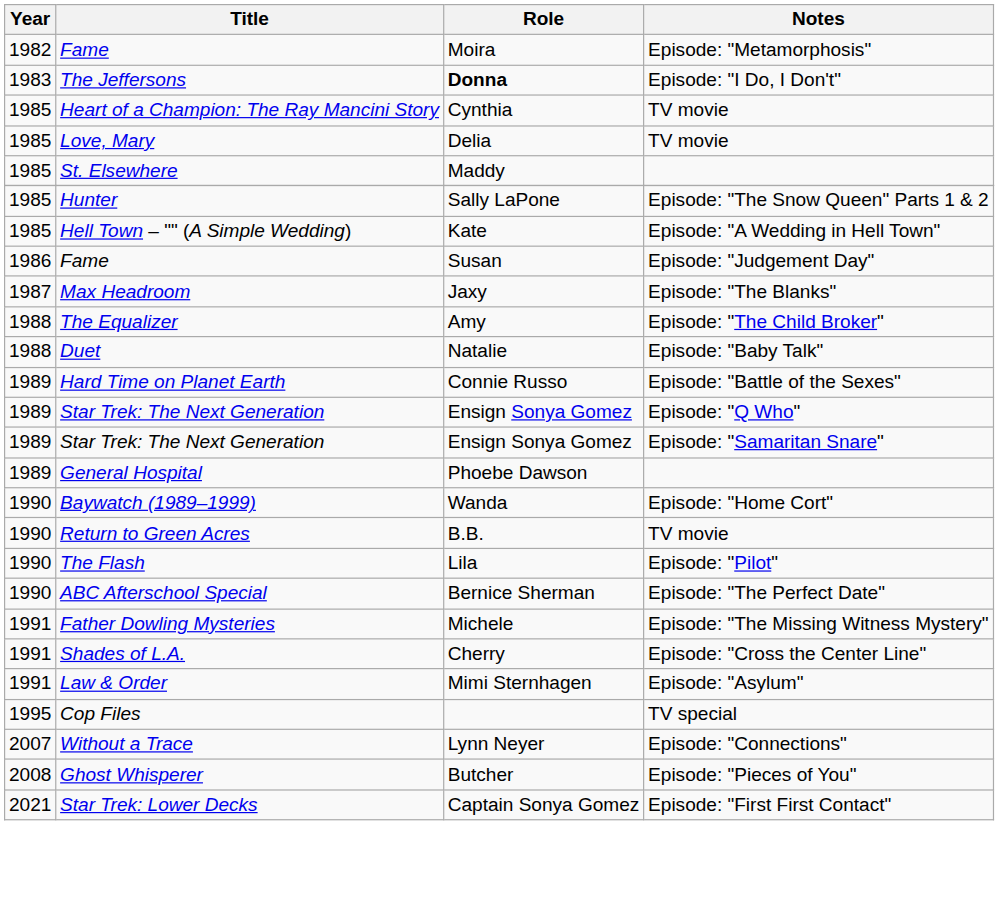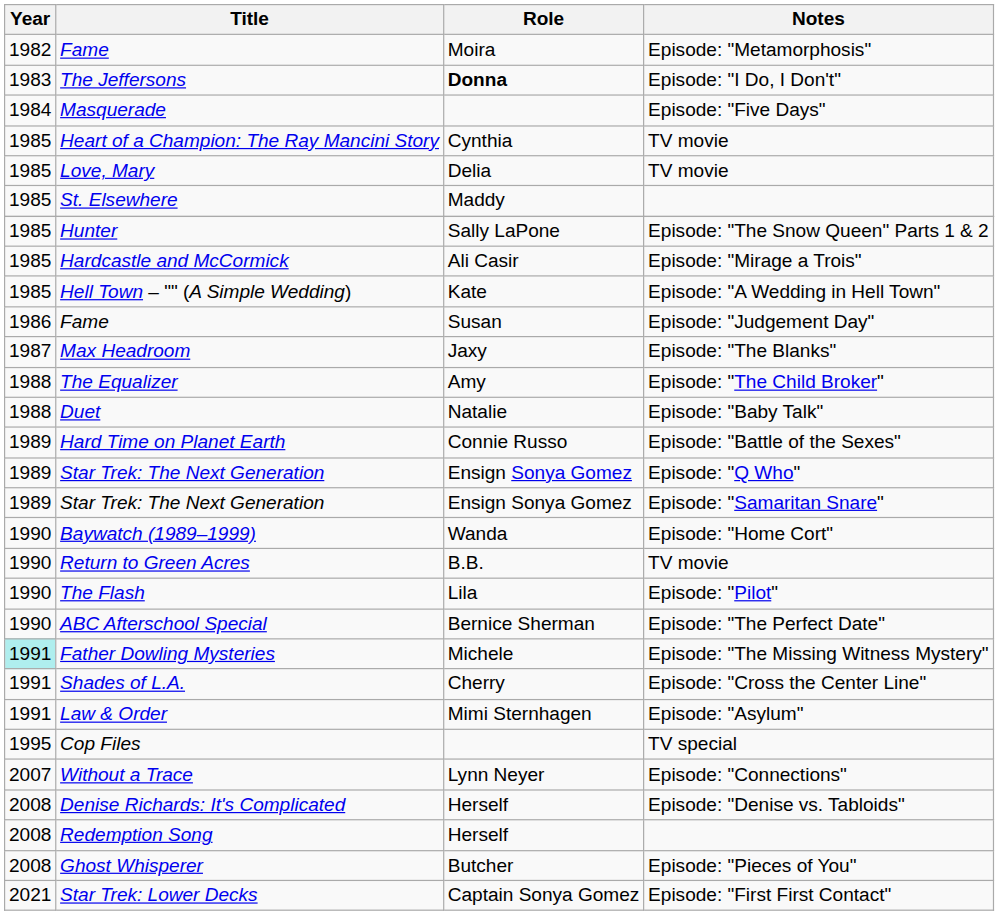 <table class="wikitable sortable">
 <tr>
 <th>Year</th>
 <th>Title</th>
 <th>Role</th>
 <th>Notes</th>
 </tr>
 <tr>
 <td>1982</td>
 <td><em><a href='#'>Fame</a></em></td>
 <td>Moira</td>
 <td>Episode: "Metamorphosis" </td>
 </tr>
 <tr>
 <td>1983</td>
 <td><em><a href='#'>The Jeffersons</a></em></td>
 <td><strong>Donna</strong></td>
 <td>Episode: "I Do, I Don't" </td>
+</tr>
+<tr>
+<td>1984</td>
+<td><em><a href='#'>Masquerade</a></em></td>
+<td></td>
+<td>Episode: "Five Days" </td>
 </tr>
 <tr>
 <td>1985</td>
 <td><em><a href='#'>Heart of a Champion: The Ray Mancini Story</a></em></td>
 <td>Cynthia</td>
 <td>TV movie</td>
 </tr>
 <tr>
 <td>1985</td>
 <td><em><a href='#'>Love, Mary</a></em></td>
 <td>Delia</td>
 <td>TV movie</td>
 </tr>
 <tr>
 <td>1985</td>
 <td><em><a href='#'>St. Elsewhere</a></em></td>
 <td>Maddy</td>
 <td></td>
 </tr>
 <tr>
 </tr>
 <tr>
 <td>1985</td>
 <td><em><a href='#'>Hunter</a></em></td>
 <td>Sally LaPone</td>
 <td>Episode: "The Snow Queen" Parts 1 & 2 </td>
+</tr>
+<tr>
+<td>1985</td>
+<td><em><a href='#'>Hardcastle and McCormick</a></em></td>
+<td>Ali Casir</td>
+<td>Episode: "Mirage a Trois" </td>
 </tr>
 <tr>
 <td>1985</td>
 <td><em><a href='#'>Hell Town</a></em> – "" (<em>A Simple Wedding</em>)</td>
 <td>Kate</td>
 <td>Episode: "A Wedding in Hell Town" </td>
 </tr>
 <tr>
 <td>1986</td>
 <td><em>Fame</em></td>
 <td>Susan</td>
 <td>Episode: "Judgement Day" </td>
 </tr>
 <tr>
 <td>1987</td>
 <td><em><a href='#'>Max Headroom</a></em></td>
 <td>Jaxy</td>
 <td>Episode: "The Blanks" </td>
 </tr>
 <tr>
 <td>1988</td>
 <td><em><a href='#'>The Equalizer</a></em></td>
 <td>Amy</td>
 <td>Episode: "<a href='#'>The Child Broker</a>" </td>
 </tr>
 <tr>
 <td>1988</td>
 <td><em><a href='#'>Duet</a></em></td>
 <td>Natalie</td>
 <td>Episode: "Baby Talk" </td>
 </tr>
 <tr>
 <td>1989</td>
 <td><em><a href='#'>Hard Time on Planet Earth</a></em></td>
 <td>Connie Russo</td>
 <td>Episode: "Battle of the Sexes" </td>
 </tr>
 <tr>
 <td>1989</td>
 <td><em><a href='#'>Star Trek: The Next Generation</a></em></td>
 <td>Ensign <a href='#'>Sonya Gomez</a></td>
 <td>Episode: "<a href='#'>Q Who</a>" </td>
 </tr>
 <tr>
 <td>1989</td>
 <td><em>Star Trek: The Next Generation</em></td>
 <td>Ensign Sonya Gomez</td>
 <td>Episode: "<a href='#'>Samaritan Snare</a>" </td>
 </tr>
 <tr>
-<td>1989</td>
-<td><em><a href='#'>General Hospital</a></em></td>
-<td>Phoebe Dawson</td>
-<td></td>
-</tr>
-<tr>
 <td>1990</td>
 <td><em><a href='#'>Baywatch (1989–1999)</a></em></td>
 <td>Wanda</td>
 <td>Episode: "Home Cort" </td>
 </tr>
 <tr>
 <td>1990</td>
 <td><em><a href='#'>Return to Green Acres</a></em></td>
 <td>B.B.</td>
 <td>TV movie</td>
 </tr>
 <tr>
 <td>1990</td>
 <td><em><a href='#'>The Flash</a></em></td>
 <td>Lila</td>
 <td>Episode: "<a href='#'>Pilot</a>" </td>
 </tr>
 <tr>
 <td>1990</td>
 <td><em><a href='#'>ABC Afterschool Special</a></em></td>
 <td>Bernice Sherman</td>
 <td>Episode: "The Perfect Date" </td>
 </tr>
 <tr>
-<td>1991</td>
+<td style="background: paleturquoise;">1991</td>
 <td><em><a href='#'>Father Dowling Mysteries</a></em></td>
 <td>Michele</td>
 <td>Episode: "The Missing Witness Mystery" </td>
 </tr>
 <tr>
 <td>1991</td>
 <td><em><a href='#'>Shades of L.A.</a></em></td>
 <td>Cherry</td>
 <td>Episode: "Cross the Center Line" </td>
 </tr>
 <tr>
 <td>1991</td>
 <td><em><a href='#'>Law & Order</a></em></td>
 <td>Mimi Sternhagen</td>
 <td>Episode: "Asylum" </td>
 </tr>
 <tr>
 <td>1995</td>
 <td><em>Cop Files</em></td>
 <td></td>
 <td>TV special</td>
 </tr>
 <tr>
 <td>2007</td>
 <td><em><a href='#'>Without a Trace</a></em></td>
 <td>Lynn Neyer</td>
 <td>Episode: "Connections" </td>
 </tr>
 <tr>
 <td>2008</td>
+<td><em><a href='#'>Denise Richards: It's Complicated</a></em></td>
+<td>Herself</td>
+<td>Episode: "Denise vs. Tabloids" </td>
+</tr>
+<tr>
+<td>2008</td>
+<td><em><a href='#'>Redemption Song</a></em></td>
+<td>Herself</td>
+<td></td>
+</tr>
+<tr>
+<td>2008</td>
 <td><em><a href='#'>Ghost Whisperer</a></em></td>
 <td>Butcher</td>
 <td>Episode: "Pieces of You" </td>
 </tr>
 <tr>
 <td>2021</td>
 <td><em><a href='#'>Star Trek: Lower Decks</a></em></td>
 <td>Captain Sonya Gomez</td>
 <td>Episode: "First First Contact" </td>
 </tr>
 </table>
